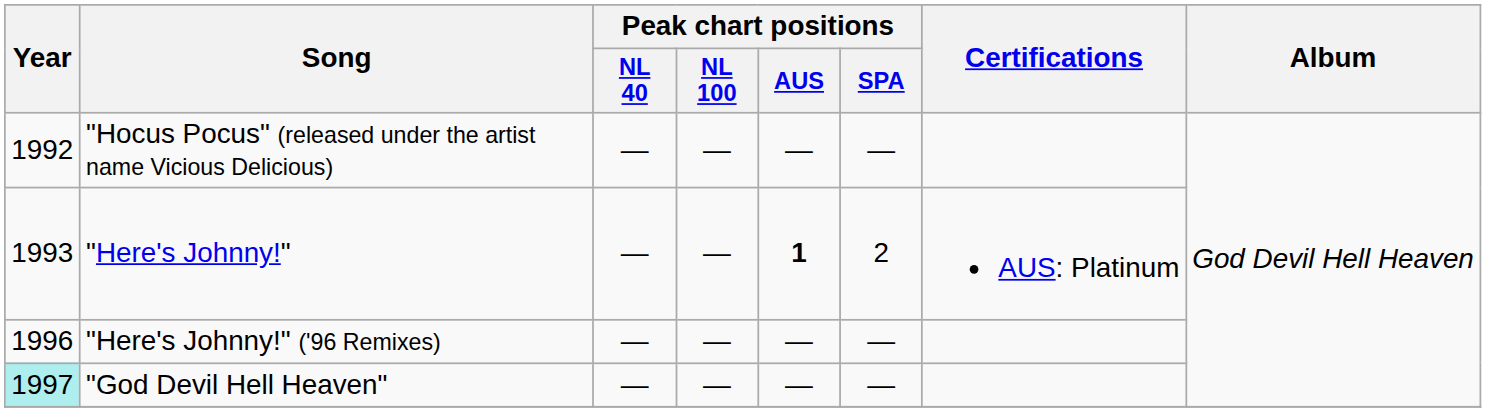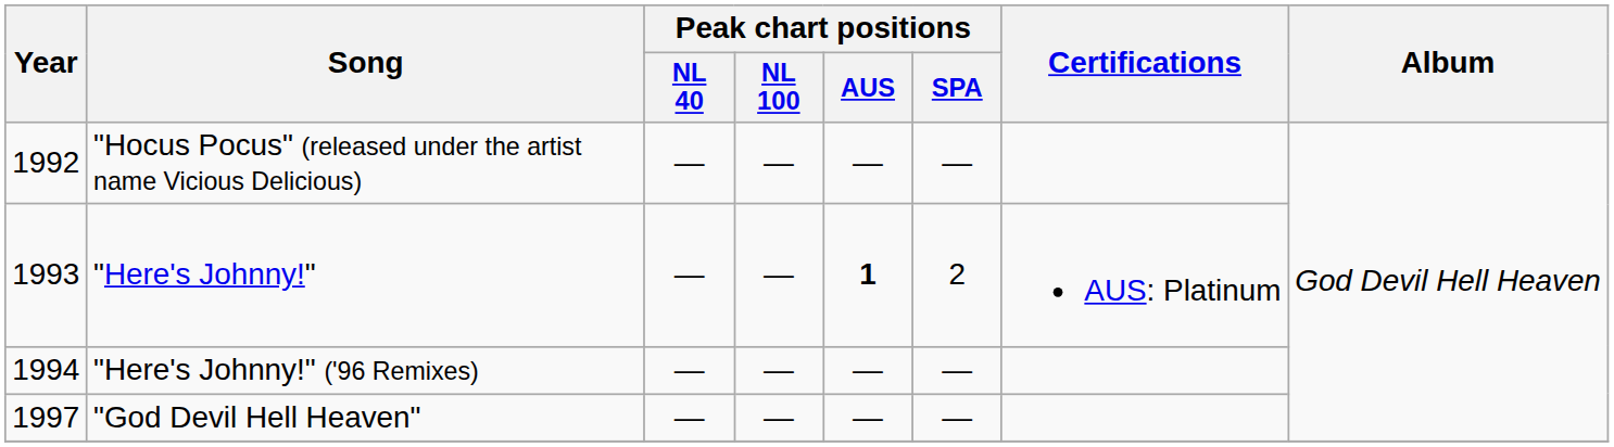 <table class="wikitable">
 <tr>
 <th rowspan="2">Year</th>
 <th rowspan="2" style="width:18em;">Song</th>
 <th colspan="4">Peak chart positions</th>
 <th rowspan="2"><a href='#'>Certifications</a></th>
 <th rowspan="2">Album</th>
 </tr>
 <tr>
 <th style="width:3em;font-size:85%;"><a href='#'>NL<br>40</a><br></th>
 <th style="width:3em;font-size:85%;"><a href='#'>NL<br>100</a><br></th>
 <th style="width:3em;font-size:85%;"><a href='#'>AUS</a><br></th>
 <th style="width:3em;font-size:85%;"><a href='#'>SPA</a><br></th>
 </tr>
 <tr>
 <td>1992</td>
 <td>"Hocus Pocus" <small>(released under the artist<br>name Vicious Delicious)</small></td>
 <td align="center">—</td>
 <td align="center">—</td>
 <td align="center">—</td>
 <td align="center">—</td>
 <td></td>
 <td rowspan="4"><em>God Devil Hell Heaven</em></td>
 </tr>
 <tr>
 <td>1993</td>
 <td>"<a href='#'>Here's Johnny!</a>"</td>
 <td align="center">—</td>
 <td align="center">—</td>
 <td align="center"><strong>1</strong></td>
 <td align="center">2</td>
 <td><br><ul><li><a href='#'>AUS</a>: Platinum</li></ul></td>
 </tr>
 <tr>
-<td>1996</td>
+<td>1994</td>
 <td>"Here's Johnny!" <small>('96 Remixes)</small></td>
 <td align="center">—</td>
 <td align="center">—</td>
 <td align="center">—</td>
 <td align="center">—</td>
 <td></td>
 </tr>
 <tr>
-<td style="background: paleturquoise;">1997</td>
+<td>1997</td>
 <td>"God Devil Hell Heaven"</td>
 <td align="center">—</td>
 <td align="center">—</td>
 <td align="center">—</td>
 <td align="center">—</td>
 <td></td>
 </tr>
 <tr>
 </tr>
 </table>
